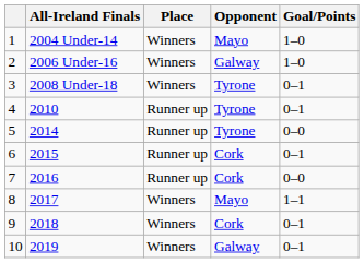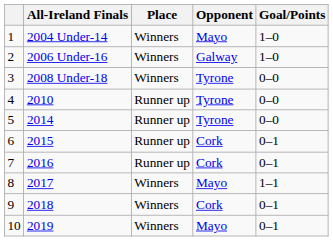 <table class="wikitable collapsible">
 <tr>
 <th></th>
 <th>All-Ireland Finals</th>
 <th>Place</th>
 <th>Opponent</th>
 <th>Goal/Points</th>
 </tr>
 <tr>
 <td>1</td>
 <td><a href='#'>2004 Under-14</a></td>
 <td>Winners</td>
 <td><a href='#'>Mayo</a></td>
 <td>1–0</td>
 </tr>
 <tr>
 <td>2</td>
 <td><a href='#'>2006 Under-16</a></td>
 <td>Winners</td>
 <td><a href='#'>Galway</a></td>
 <td>1–0</td>
 </tr>
 <tr>
 <td>3</td>
 <td><a href='#'>2008 Under-18</a></td>
 <td>Winners</td>
 <td><a href='#'>Tyrone</a></td>
-<td>0–1</td>
+<td>0–0</td>
 </tr>
 <tr>
 <td>4</td>
 <td><a href='#'>2010</a></td>
 <td>Runner up</td>
 <td><a href='#'>Tyrone</a></td>
-<td>0–1</td>
+<td>0–0</td>
 </tr>
 <tr>
 <td>5</td>
 <td><a href='#'>2014</a></td>
 <td>Runner up</td>
 <td><a href='#'>Tyrone</a></td>
 <td>0–0</td>
 </tr>
 <tr>
 <td>6</td>
 <td><a href='#'>2015</a></td>
 <td>Runner up</td>
 <td><a href='#'>Cork</a></td>
 <td>0–1</td>
 </tr>
 <tr>
 <td>7</td>
 <td><a href='#'>2016</a></td>
 <td>Runner up</td>
 <td><a href='#'>Cork</a></td>
-<td>0–0</td>
+<td>0–1</td>
 </tr>
 <tr>
 <td>8</td>
 <td><a href='#'>2017</a></td>
 <td>Winners</td>
 <td><a href='#'>Mayo</a></td>
 <td>1–1</td>
 </tr>
 <tr>
 <td>9</td>
 <td><a href='#'>2018</a></td>
 <td>Winners</td>
 <td><a href='#'>Cork</a></td>
 <td>0–1</td>
 </tr>
 <tr>
 <td>10</td>
 <td><a href='#'>2019</a></td>
 <td>Winners</td>
-<td><a href='#'>Galway</a></td>
+<td><a href='#'>Mayo</a></td>
 <td>0–1</td>
 </tr>
 </table>
